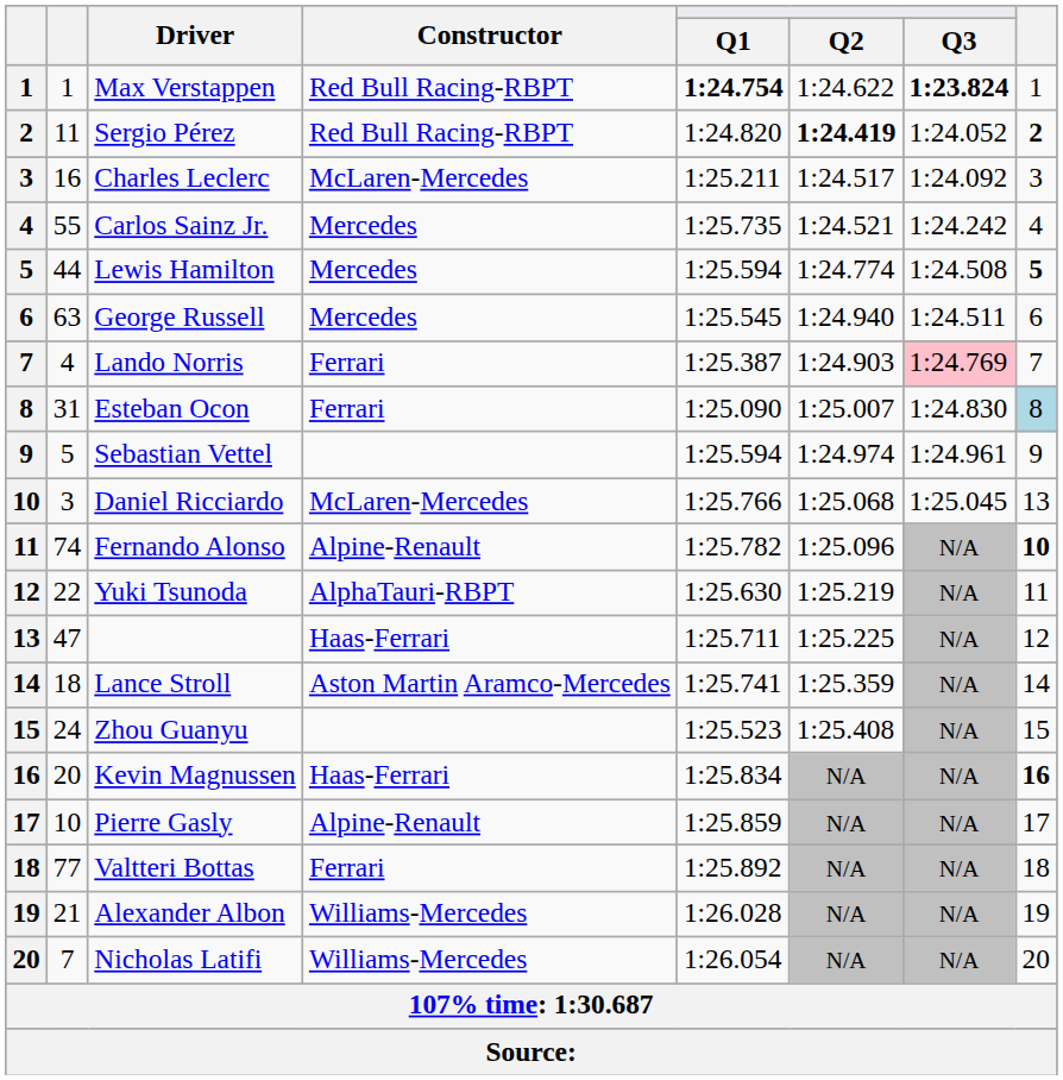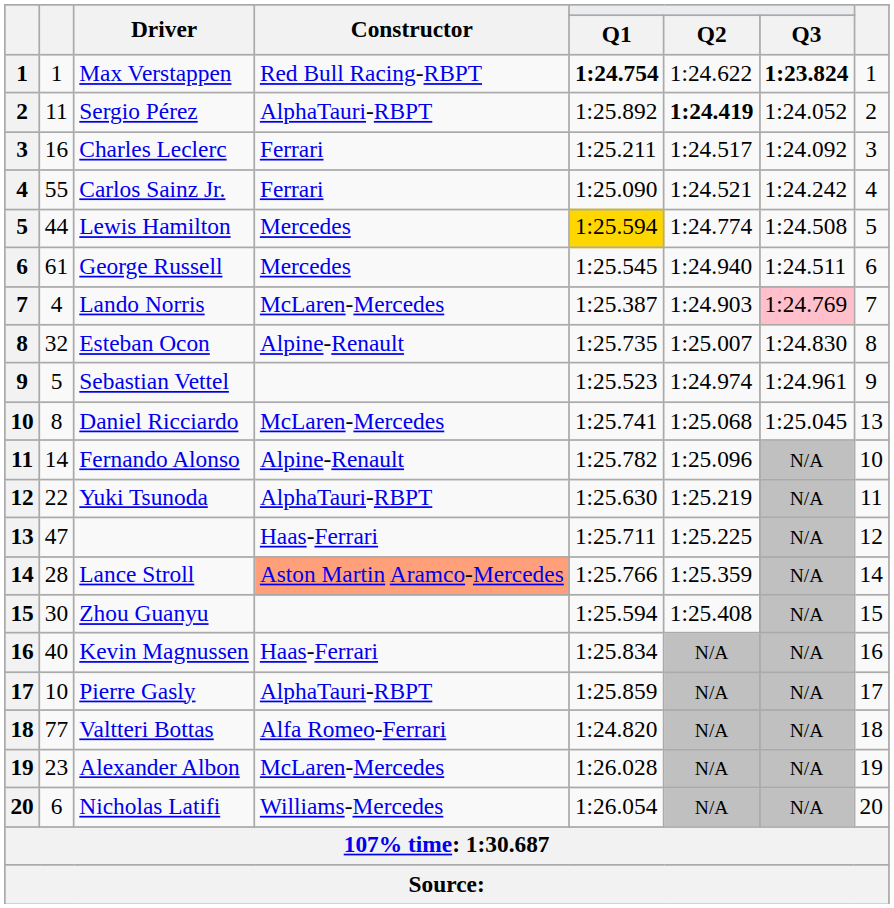 <table class="wikitable sortable" style="font-size: 85%;">
 <tr>
 <th rowspan="2"></th>
 <th rowspan="2"></th>
 <th rowspan="2">Driver</th>
 <th rowspan="2">Constructor</th>
 <th colspan="3" style="background:#eaecf0; text-align:center;"></th>
 <th rowspan="2"></th>
 </tr>
 <tr>
 <th scope="col">Q1</th>
 <th scope="col">Q2</th>
 <th scope="col">Q3</th>
 </tr>
 <tr>
 <th scope="row">1</th>
 <td align="center">1</td>
 <td data-sort-value="ver"> <a href='#'>Max Verstappen</a></td>
 <td><a href='#'>Red Bull Racing</a>-<a href='#'>RBPT</a></td>
 <td><strong>1:24.754</strong></td>
 <td>1:24.622</td>
 <td><strong>1:23.824</strong></td>
 <td align="center">1</td>
 </tr>
 <tr>
 <th scope="row">2</th>
 <td align="center">11</td>
 <td data-sort-value="per"> <a href='#'>Sergio Pérez</a></td>
-<td><a href='#'>Red Bull Racing</a>-<a href='#'>RBPT</a></td>
-<td>1:24.820</td>
+<td><a href='#'>AlphaTauri</a>-<a href='#'>RBPT</a></td>
+<td>1:25.892</td>
 <td><strong>1:24.419</strong></td>
 <td>1:24.052</td>
-<td align="center"><strong>2</strong></td>
+<td align="center">2</td>
 </tr>
 <tr>
 <th scope="row">3</th>
 <td align="center">16</td>
 <td data-sort-value="lec"> <a href='#'>Charles Leclerc</a></td>
-<td><a href='#'>McLaren</a>-<a href='#'>Mercedes</a></td>
+<td><a href='#'>Ferrari</a></td>
 <td>1:25.211</td>
 <td>1:24.517</td>
 <td>1:24.092</td>
 <td align="center">3</td>
 </tr>
 <tr>
 <th scope="row">4</th>
 <td align="center">55</td>
 <td data-sort-value="sai"> <a href='#'>Carlos Sainz Jr.</a></td>
-<td><a href='#'>Mercedes</a></td>
-<td>1:25.735</td>
+<td><a href='#'>Ferrari</a></td>
+<td>1:25.090</td>
 <td>1:24.521</td>
 <td>1:24.242</td>
 <td align="center">4</td>
 </tr>
 <tr>
 <th scope="row">5</th>
 <td align="center">44</td>
 <td data-sort-value="ham"> <a href='#'>Lewis Hamilton</a></td>
 <td><a href='#'>Mercedes</a></td>
-<td>1:25.594</td>
+<td style="background: gold;">1:25.594</td>
 <td>1:24.774</td>
 <td>1:24.508</td>
-<td align="center"><strong>5</strong></td>
+<td align="center">5</td>
 </tr>
 <tr>
 <th scope="row">6</th>
-<td align="center">63</td>
+<td align="center">61</td>
 <td data-sort-value="rus"> <a href='#'>George Russell</a></td>
 <td><a href='#'>Mercedes</a></td>
 <td>1:25.545</td>
 <td>1:24.940</td>
 <td>1:24.511</td>
 <td align="center">6</td>
 </tr>
 <tr>
 <th scope="row">7</th>
 <td align="center">4</td>
 <td data-sort-value="nor"> <a href='#'>Lando Norris</a></td>
-<td><a href='#'>Ferrari</a></td>
+<td><a href='#'>McLaren</a>-<a href='#'>Mercedes</a></td>
 <td>1:25.387</td>
 <td>1:24.903</td>
 <td style="background: pink;">1:24.769</td>
 <td align="center">7</td>
 </tr>
 <tr>
 <th scope="row">8</th>
-<td align="center">31</td>
+<td align="center">32</td>
 <td data-sort-value="oco"> <a href='#'>Esteban Ocon</a></td>
-<td><a href='#'>Ferrari</a></td>
-<td>1:25.090</td>
+<td><a href='#'>Alpine</a>-<a href='#'>Renault</a></td>
+<td>1:25.735</td>
 <td>1:25.007</td>
 <td>1:24.830</td>
-<td align="center" style="background: lightblue;">8</td>
+<td align="center">8</td>
 </tr>
 <tr>
 <th scope="row">9</th>
 <td align="center">5</td>
 <td data-sort-value="vet"> <a href='#'>Sebastian Vettel</a></td>
 <td></td>
-<td>1:25.594</td>
+<td>1:25.523</td>
 <td>1:24.974</td>
 <td>1:24.961</td>
 <td align="center">9</td>
 </tr>
 <tr>
 <th scope="row">10</th>
-<td align="center">3</td>
+<td align="center">8</td>
 <td data-sort-value="ric"> <a href='#'>Daniel Ricciardo</a></td>
 <td><a href='#'>McLaren</a>-<a href='#'>Mercedes</a></td>
-<td>1:25.766</td>
+<td>1:25.741</td>
 <td>1:25.068</td>
 <td>1:25.045</td>
 <td align="center">13</td>
 </tr>
 <tr>
 <th scope="row">11</th>
-<td align="center">74</td>
+<td align="center">14</td>
 <td data-sort-value="alo"> <a href='#'>Fernando Alonso</a></td>
 <td><a href='#'>Alpine</a>-<a href='#'>Renault</a></td>
 <td>1:25.782</td>
 <td>1:25.096</td>
 <td data-sort-value="18" align="center" style="background: silver"><small>N/A</small></td>
-<td align="center"><strong>10</strong></td>
+<td align="center">10</td>
 </tr>
 <tr>
 <th scope="row">12</th>
 <td align="center">22</td>
 <td data-sort-value="tsu"> <a href='#'>Yuki Tsunoda</a></td>
 <td><a href='#'>AlphaTauri</a>-<a href='#'>RBPT</a></td>
 <td>1:25.630</td>
 <td>1:25.219</td>
 <td data-sort-value="13" align="center" style="background: silver"><small>N/A</small></td>
 <td align="center">11</td>
 </tr>
 <tr>
 <th scope="row">13</th>
 <td align="center">47</td>
 <td data-sort-value="sch"></td>
 <td><a href='#'>Haas</a>-<a href='#'>Ferrari</a></td>
 <td>1:25.711</td>
 <td>1:25.225</td>
 <td data-sort-value="15" align="center" style="background: silver"><small>N/A</small></td>
 <td align="center">12</td>
 </tr>
 <tr>
 <th scope="row">14</th>
-<td align="center">18</td>
+<td align="center">28</td>
 <td data-sort-value="str"> <a href='#'>Lance Stroll</a></td>
-<td><a href='#'>Aston Martin</a> <a href='#'>Aramco</a>-<a href='#'>Mercedes</a></td>
-<td>1:25.741</td>
+<td style="background: lightsalmon;"><a href='#'>Aston Martin</a> <a href='#'>Aramco</a>-<a href='#'>Mercedes</a></td>
+<td>1:25.766</td>
 <td>1:25.359</td>
 <td data-sort-value="20" align="center" style="background: silver"><small>N/A</small></td>
 <td align="center">14</td>
 </tr>
 <tr>
 <th scope="row">15</th>
-<td align="center">24</td>
+<td align="center">30</td>
 <td data-sort-value="zho"> <a href='#'>Zhou Guanyu</a></td>
 <td></td>
-<td>1:25.523</td>
+<td>1:25.594</td>
 <td>1:25.408</td>
 <td data-sort-value="14" align="center" style="background: silver"><small>N/A</small></td>
 <td align="center">15</td>
 </tr>
 <tr>
 <th scope="row">16</th>
-<td align="center">20</td>
+<td align="center">40</td>
 <td data-sort-value="sch"> <a href='#'>Kevin Magnussen</a></td>
 <td><a href='#'>Haas</a>-<a href='#'>Ferrari</a></td>
 <td>1:25.834</td>
 <td data-sort-value="15" align="center" style="background: silver"><small>N/A</small></td>
 <td data-sort-value="15" align="center" style="background: silver"><small>N/A</small></td>
-<td align="center"><strong>16</strong></td>
+<td align="center">16</td>
 </tr>
 <tr>
 <th align="center">17</th>
 <td align="center">10</td>
 <td data-sort-value="gas"> <a href='#'>Pierre Gasly</a></td>
-<td><a href='#'>Alpine</a>-<a href='#'>Renault</a></td>
+<td><a href='#'>AlphaTauri</a>-<a href='#'>RBPT</a></td>
 <td>1:25.859</td>
 <td data-sort-value="15" align="center" style="background: silver"><small>N/A</small></td>
 <td data-sort-value="17" align="center" style="background: silver"><small>N/A</small></td>
 <td align="center">17</td>
 </tr>
 <tr>
 <th scope="row">18</th>
 <td align="center">77</td>
 <td data-sort-value="bot"> <a href='#'>Valtteri Bottas</a></td>
-<td><a href='#'>Ferrari</a></td>
-<td>1:25.892</td>
+<td><a href='#'>Alfa Romeo</a>-<a href='#'>Ferrari</a></td>
+<td>1:24.820</td>
 <td data-sort-value="15" align="center" style="background: silver"><small>N/A</small></td>
 <td data-sort-value="15" align="center" style="background: silver"><small>N/A</small></td>
 <td align="center">18</td>
 </tr>
 <tr>
 <th scope="row">19</th>
-<td align="center">21</td>
+<td align="center">23</td>
 <td data-sort-value="alb"> <a href='#'>Alexander Albon</a></td>
-<td><a href='#'>Williams</a>-<a href='#'>Mercedes</a></td>
+<td><a href='#'>McLaren</a>-<a href='#'>Mercedes</a></td>
 <td>1:26.028</td>
 <td data-sort-value="20" align="center" style="background: silver"><small>N/A</small></td>
 <td data-sort-value="20" align="center" style="background: silver"><small>N/A</small></td>
 <td align="center">19</td>
 </tr>
 <tr>
 <th align="center">20</th>
-<td align="center">7</td>
+<td align="center">6</td>
 <td data-sort-value="lat"> <a href='#'>Nicholas Latifi</a></td>
 <td><a href='#'>Williams</a>-<a href='#'>Mercedes</a></td>
 <td>1:26.054</td>
 <td data-sort-value="20" align="center" style="background: silver"><small>N/A</small></td>
 <td data-sort-value="20" align="center" style="background: silver"><small>N/A</small></td>
 <td align="center">20</td>
 </tr>
 <tr>
 <th colspan="8"><a href='#'>107% time</a>: 1:30.687</th>
 </tr>
 <tr>
 <th colspan="8">Source:</th>
 </tr>
 </table>
